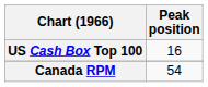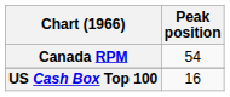 <table class="wikitable sortable plainrowheaders" style="text-align:center">
 <tr>
 <th scope="col">Chart (1966)</th>
 <th scope="col">Peak<br> position</th>
 </tr>
 <tr>
-<th scope="row">US <a href='#'><em>Cash Box</em></a> Top 100</th>
-<td align="center">16</td>
+<th scope="row">Canada <a href='#'>RPM</a></th>
+<td align="center">54</td>
 </tr>
 <tr>
 </tr>
 <tr>
 </tr>
 <tr>
-<th scope="row">Canada <a href='#'>RPM</a></th>
-<td align="center">54</td>
+<th scope="row">US <a href='#'><em>Cash Box</em></a> Top 100</th>
+<td align="center">16</td>
 </tr>
 </table>
